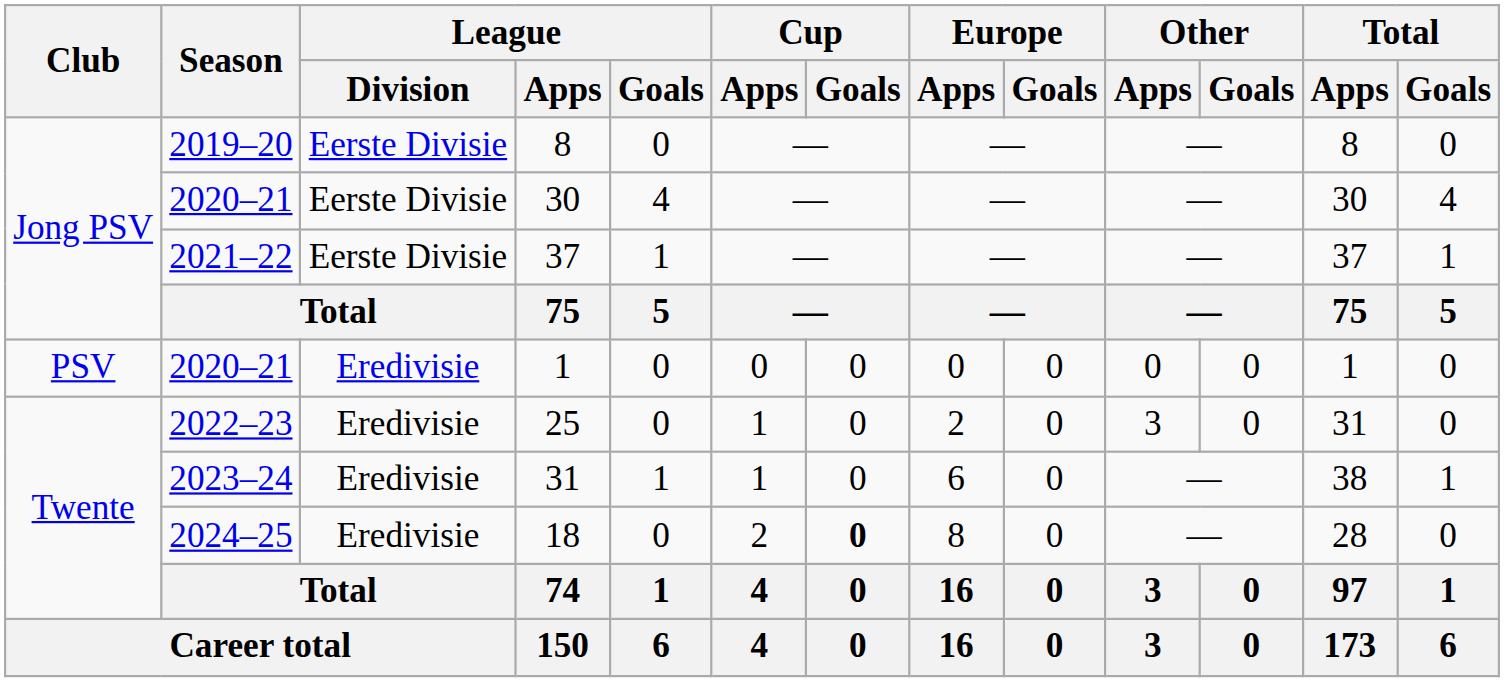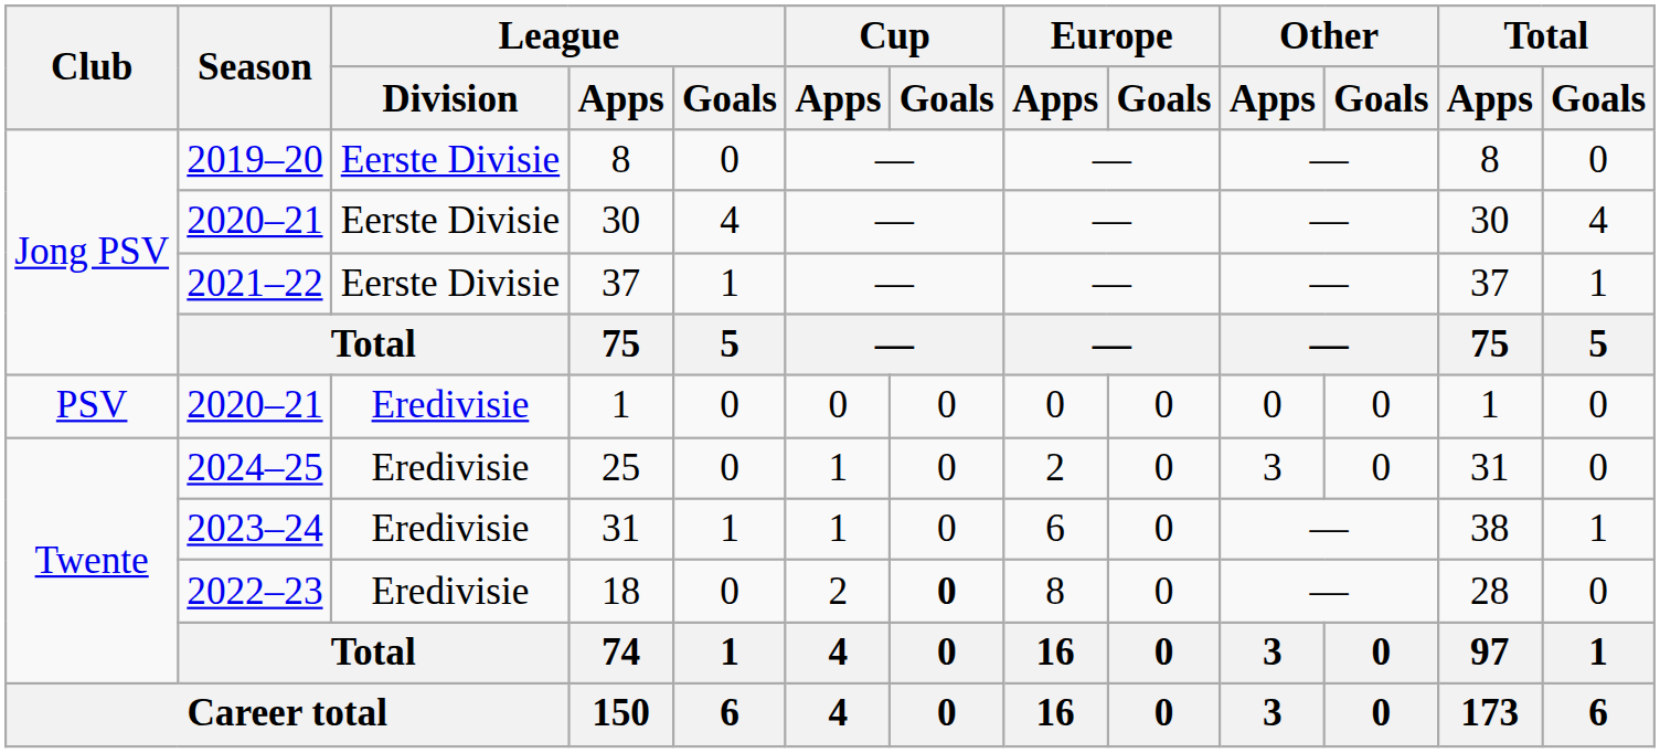 <table class="wikitable" style="text-align: center">
 <tr>
 <th rowspan="2">Club</th>
 <th rowspan="2">Season</th>
 <th colspan="3">League</th>
 <th colspan="2">Cup</th>
 <th colspan="2">Europe</th>
 <th colspan="2">Other</th>
 <th colspan="2">Total</th>
 </tr>
 <tr>
 <th>Division</th>
 <th>Apps</th>
 <th>Goals</th>
 <th>Apps</th>
 <th>Goals</th>
 <th>Apps</th>
 <th>Goals</th>
 <th>Apps</th>
 <th>Goals</th>
 <th>Apps</th>
 <th>Goals</th>
 </tr>
 <tr>
 <td rowspan="4"><a href='#'>Jong PSV</a></td>
 <td><a href='#'>2019–20</a></td>
 <td><a href='#'>Eerste Divisie</a></td>
 <td>8</td>
 <td>0</td>
 <td colspan="2">—</td>
 <td colspan="2">—</td>
 <td colspan="2">—</td>
 <td>8</td>
 <td>0</td>
 </tr>
 <tr>
 <td><a href='#'>2020–21</a></td>
 <td>Eerste Divisie</td>
 <td>30</td>
 <td>4</td>
 <td colspan="2">—</td>
 <td colspan="2">—</td>
 <td colspan="2">—</td>
 <td>30</td>
 <td>4</td>
 </tr>
 <tr>
 <td><a href='#'>2021–22</a></td>
 <td>Eerste Divisie</td>
 <td>37</td>
 <td>1</td>
 <td colspan="2">—</td>
 <td colspan="2">—</td>
 <td colspan="2">—</td>
 <td>37</td>
 <td>1</td>
 </tr>
 <tr>
 <th colspan="2">Total</th>
 <th>75</th>
 <th>5</th>
 <th colspan="2">—</th>
 <th colspan="2">—</th>
 <th colspan="2">—</th>
 <th>75</th>
 <th>5</th>
 </tr>
 <tr>
 <td><a href='#'>PSV</a></td>
 <td><a href='#'>2020–21</a></td>
 <td><a href='#'>Eredivisie</a></td>
 <td>1</td>
 <td>0</td>
 <td>0</td>
 <td>0</td>
 <td>0</td>
 <td>0</td>
 <td>0</td>
 <td>0</td>
 <td>1</td>
 <td>0</td>
 </tr>
 <tr>
 <td rowspan="4"><a href='#'>Twente</a></td>
-<td><a href='#'>2022–23</a></td>
+<td><a href='#'>2024–25</a></td>
 <td>Eredivisie</td>
 <td>25</td>
 <td>0</td>
 <td>1</td>
 <td>0</td>
 <td>2</td>
 <td>0</td>
 <td>3</td>
 <td>0</td>
 <td>31</td>
 <td>0</td>
 </tr>
 <tr>
 <td><a href='#'>2023–24</a></td>
 <td>Eredivisie</td>
 <td>31</td>
 <td>1</td>
 <td>1</td>
 <td>0</td>
 <td>6</td>
 <td>0</td>
 <td colspan="2">—</td>
 <td>38</td>
 <td>1</td>
 </tr>
 <tr>
-<td><a href='#'>2024–25</a></td>
+<td><a href='#'>2022–23</a></td>
 <td>Eredivisie</td>
 <td>18</td>
 <td>0</td>
 <td>2</td>
 <td><strong>0</strong></td>
 <td>8</td>
 <td>0</td>
 <td colspan="2">—</td>
 <td>28</td>
 <td>0</td>
 </tr>
 <tr>
 <th colspan="2">Total</th>
 <th>74</th>
 <th>1</th>
 <th>4</th>
 <th>0</th>
 <th>16</th>
 <th>0</th>
 <th>3</th>
 <th>0</th>
 <th>97</th>
 <th>1</th>
 </tr>
 <tr>
 <th colspan="3">Career total</th>
 <th>150</th>
 <th>6</th>
 <th>4</th>
 <th>0</th>
 <th>16</th>
 <th>0</th>
 <th>3</th>
 <th>0</th>
 <th>173</th>
 <th>6</th>
 </tr>
 </table>
